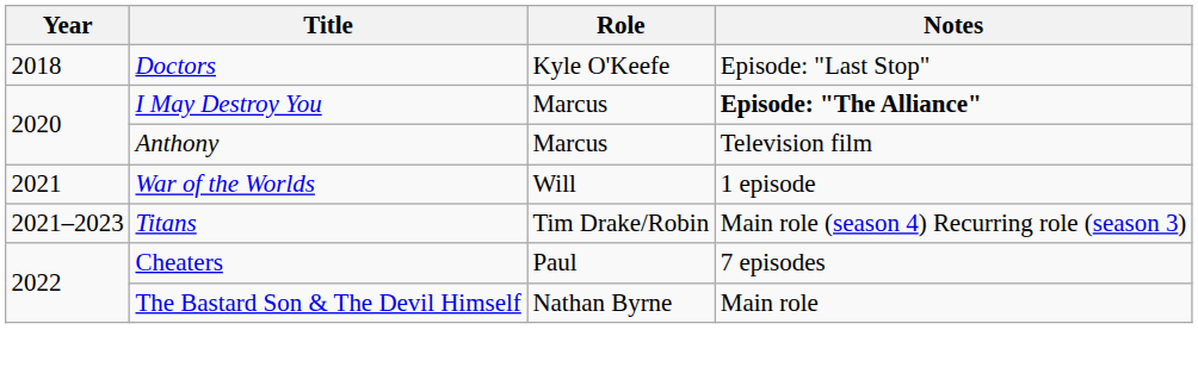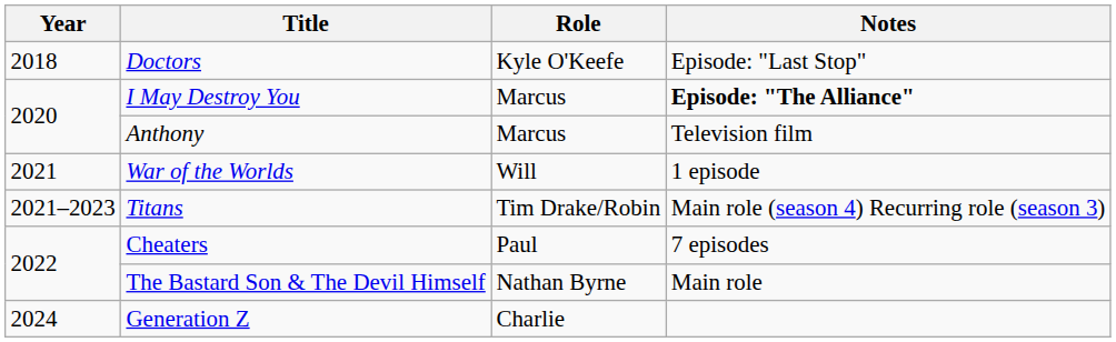 <table class="wikitable sortable">
 <tr>
 <th>Year</th>
 <th>Title</th>
 <th>Role</th>
 <th class="unsortable">Notes</th>
 </tr>
 <tr>
 <td>2018</td>
 <td><em><a href='#'>Doctors</a></em></td>
 <td>Kyle O'Keefe</td>
 <td>Episode: "Last Stop"</td>
 </tr>
 <tr>
 <td rowspan="2">2020</td>
 <td><em><a href='#'>I May Destroy You</a></em></td>
 <td>Marcus</td>
 <td><strong>Episode: "The Alliance"</strong></td>
 </tr>
 <tr>
 <td><em>Anthony</em></td>
 <td>Marcus</td>
 <td>Television film</td>
 </tr>
 <tr>
 <td>2021</td>
 <td><em><a href='#'>War of the Worlds</a></em></td>
 <td>Will</td>
 <td>1 episode</td>
 </tr>
 <tr>
 <td>2021–2023</td>
 <td><em><a href='#'>Titans</a></td>
 <td>Tim Drake/Robin</td>
 <td>Main role (<a href='#'>season 4</a>) Recurring role (<a href='#'>season 3</a>)</td>
 </tr>
 <tr>
 <td rowspan="2">2022</td>
 <td></em><a href='#'>Cheaters</a><em></td>
 <td>Paul</td>
 <td>7 episodes</td>
 </tr>
 <tr>
 <td></em><a href='#'>The Bastard Son & The Devil Himself</a><em></td>
 <td>Nathan Byrne</td>
 <td>Main role</td>
 </tr>
+<tr>
+<td>2024</td>
+<td></em><a href='#'>Generation Z</a><em></td>
+<td>Charlie</td>
+<td></td>
+</tr>
 </table>
